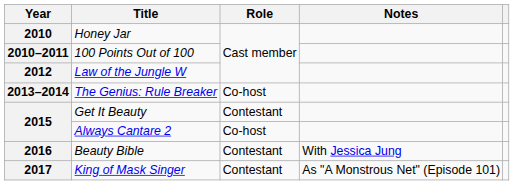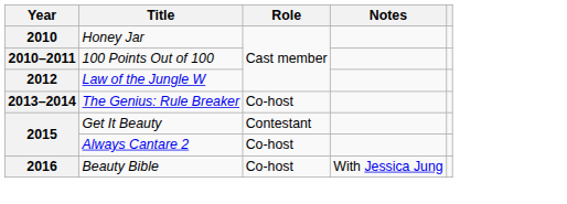 <table class="wikitable plainrowheaders sortable">
 <tr>
 <th scope="col">Year</th>
 <th scope="col">Title</th>
 <th scope="col">Role</th>
 <th scope="col">Notes</th>
 <th scope="col" class="unsortable"></th>
 </tr>
 <tr>
 <th scope="row">2010</th>
 <td><em>Honey Jar</em></td>
 <td rowspan="3">Cast member</td>
 <td></td>
 <td style="text-align:center"></td>
 </tr>
 <tr>
 <th scope="row">2010–2011</th>
 <td><em>100 Points Out of 100</em></td>
 <td></td>
 <td style="text-align:center"></td>
 </tr>
 <tr>
 <th scope="row">2012</th>
 <td><em><a href='#'>Law of the Jungle W</a></em></td>
 <td></td>
 <td style="text-align:center"></td>
 </tr>
 <tr>
 <th scope="row">2013–2014</th>
 <td><em><a href='#'>The Genius: Rule Breaker</a></em></td>
 <td>Co-host</td>
 <td></td>
 <td style="text-align:center"></td>
 </tr>
 <tr>
 <th scope="row" rowspan="2">2015</th>
 <td><em>Get It Beauty</em></td>
 <td>Contestant</td>
 <td></td>
 <td style="text-align:center"></td>
 </tr>
 <tr>
 <td><em><a href='#'>Always Cantare 2</a></em></td>
 <td>Co-host</td>
 <td></td>
 <td style="text-align:center"></td>
 </tr>
 <tr>
 <th scope="row">2016</th>
 <td><em>Beauty Bible</em></td>
-<td>Contestant</td>
+<td>Co-host</td>
 <td>With <a href='#'>Jessica Jung</a></td>
 <td style="text-align:center"></td>
 </tr>
-<tr>
-<th scope="row">2017</th>
-<td><em><a href='#'>King of Mask Singer</a></em></td>
-<td>Contestant</td>
-<td>As "A Monstrous Net" (Episode 101)</td>
-<td style="text-align:center"></td>
-</tr>
 </table>
